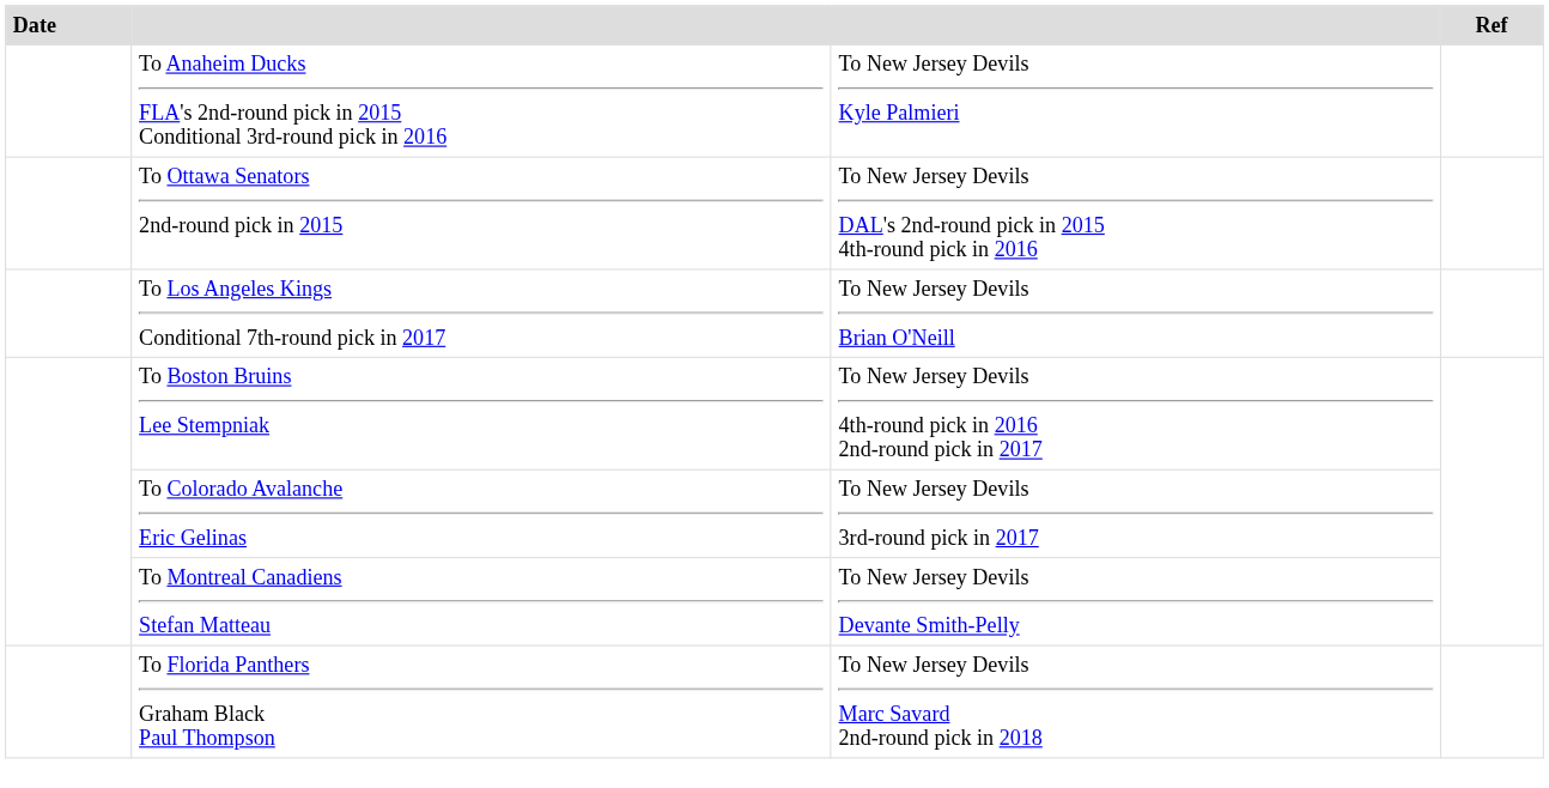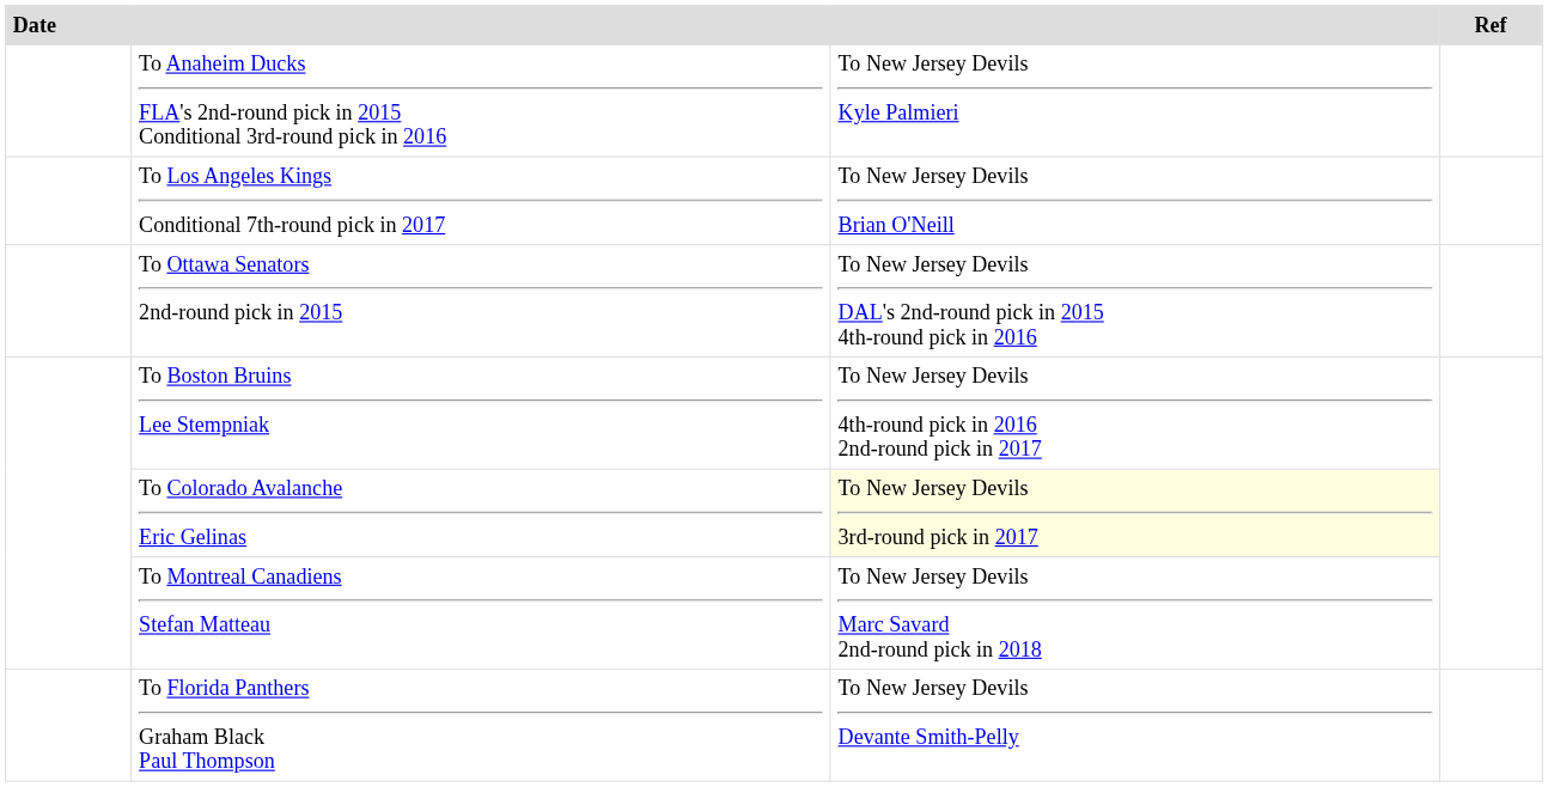 <table border=1 style="border-collapse:collapse" bordercolor="#DFDFDF" cellpadding="5" width=90%>
 <tr bgcolor="#dddddd">
 <td><strong>Date</strong></td>
 <th colspan="2"></th>
 <th><strong>Ref</strong></th>
 </tr>
 <tr>
 <td></td>
 <td valign="top">To <a href='#'>Anaheim Ducks</a><hr><a href='#'>FLA</a>'s 2nd-round pick in <a href='#'>2015</a><br>Conditional 3rd-round pick in <a href='#'>2016</a></td>
 <td valign="top">To New Jersey Devils <hr><a href='#'>Kyle Palmieri</a></td>
 <td></td>
 </tr>
 <tr>
 <td></td>
-<td valign="top">To <a href='#'>Ottawa Senators</a><hr>2nd-round pick in <a href='#'>2015</a></td>
-<td valign="top">To New Jersey Devils <hr><a href='#'>DAL</a>'s 2nd-round pick in <a href='#'>2015</a><br>4th-round pick in <a href='#'>2016</a></td>
+<td valign="top">To <a href='#'>Los Angeles Kings</a><hr>Conditional 7th-round pick in <a href='#'>2017</a></td>
+<td valign="top">To New Jersey Devils <hr><a href='#'>Brian O'Neill</a></td>
 <td></td>
 </tr>
 <tr>
 <td></td>
-<td valign="top">To <a href='#'>Los Angeles Kings</a><hr>Conditional 7th-round pick in <a href='#'>2017</a></td>
-<td valign="top">To New Jersey Devils <hr><a href='#'>Brian O'Neill</a></td>
+<td valign="top">To <a href='#'>Ottawa Senators</a><hr>2nd-round pick in <a href='#'>2015</a></td>
+<td valign="top">To New Jersey Devils <hr><a href='#'>DAL</a>'s 2nd-round pick in <a href='#'>2015</a><br>4th-round pick in <a href='#'>2016</a></td>
 <td></td>
 </tr>
 <tr>
 <td rowspan="3"></td>
 <td valign="top">To <a href='#'>Boston Bruins</a><hr><a href='#'>Lee Stempniak</a></td>
 <td valign="top">To New Jersey Devils <hr>4th-round pick in <a href='#'>2016</a><br>2nd-round pick in <a href='#'>2017</a></td>
 <td rowspan="3"></td>
 </tr>
 <tr>
 <td valign="top">To <a href='#'>Colorado Avalanche</a><hr><a href='#'>Eric Gelinas</a></td>
-<td valign="top">To New Jersey Devils <hr>3rd-round pick in <a href='#'>2017</a></td>
+<td valign="top" style="background: lightyellow;">To New Jersey Devils <hr>3rd-round pick in <a href='#'>2017</a></td>
 </tr>
 <tr>
 <td valign="top">To <a href='#'>Montreal Canadiens</a><hr><a href='#'>Stefan Matteau</a></td>
-<td valign="top">To New Jersey Devils <hr><a href='#'>Devante Smith-Pelly</a></td>
+<td valign="top">To New Jersey Devils<hr><a href='#'>Marc Savard</a><br>2nd-round pick in <a href='#'>2018</a></td>
 </tr>
 <tr>
 <td></td>
 <td valign="top">To <a href='#'>Florida Panthers</a><hr>Graham Black<br><a href='#'>Paul Thompson</a></td>
-<td valign="top">To New Jersey Devils<hr><a href='#'>Marc Savard</a><br>2nd-round pick in <a href='#'>2018</a></td>
+<td valign="top">To New Jersey Devils <hr><a href='#'>Devante Smith-Pelly</a></td>
 <td></td>
 </tr>
 </table>
